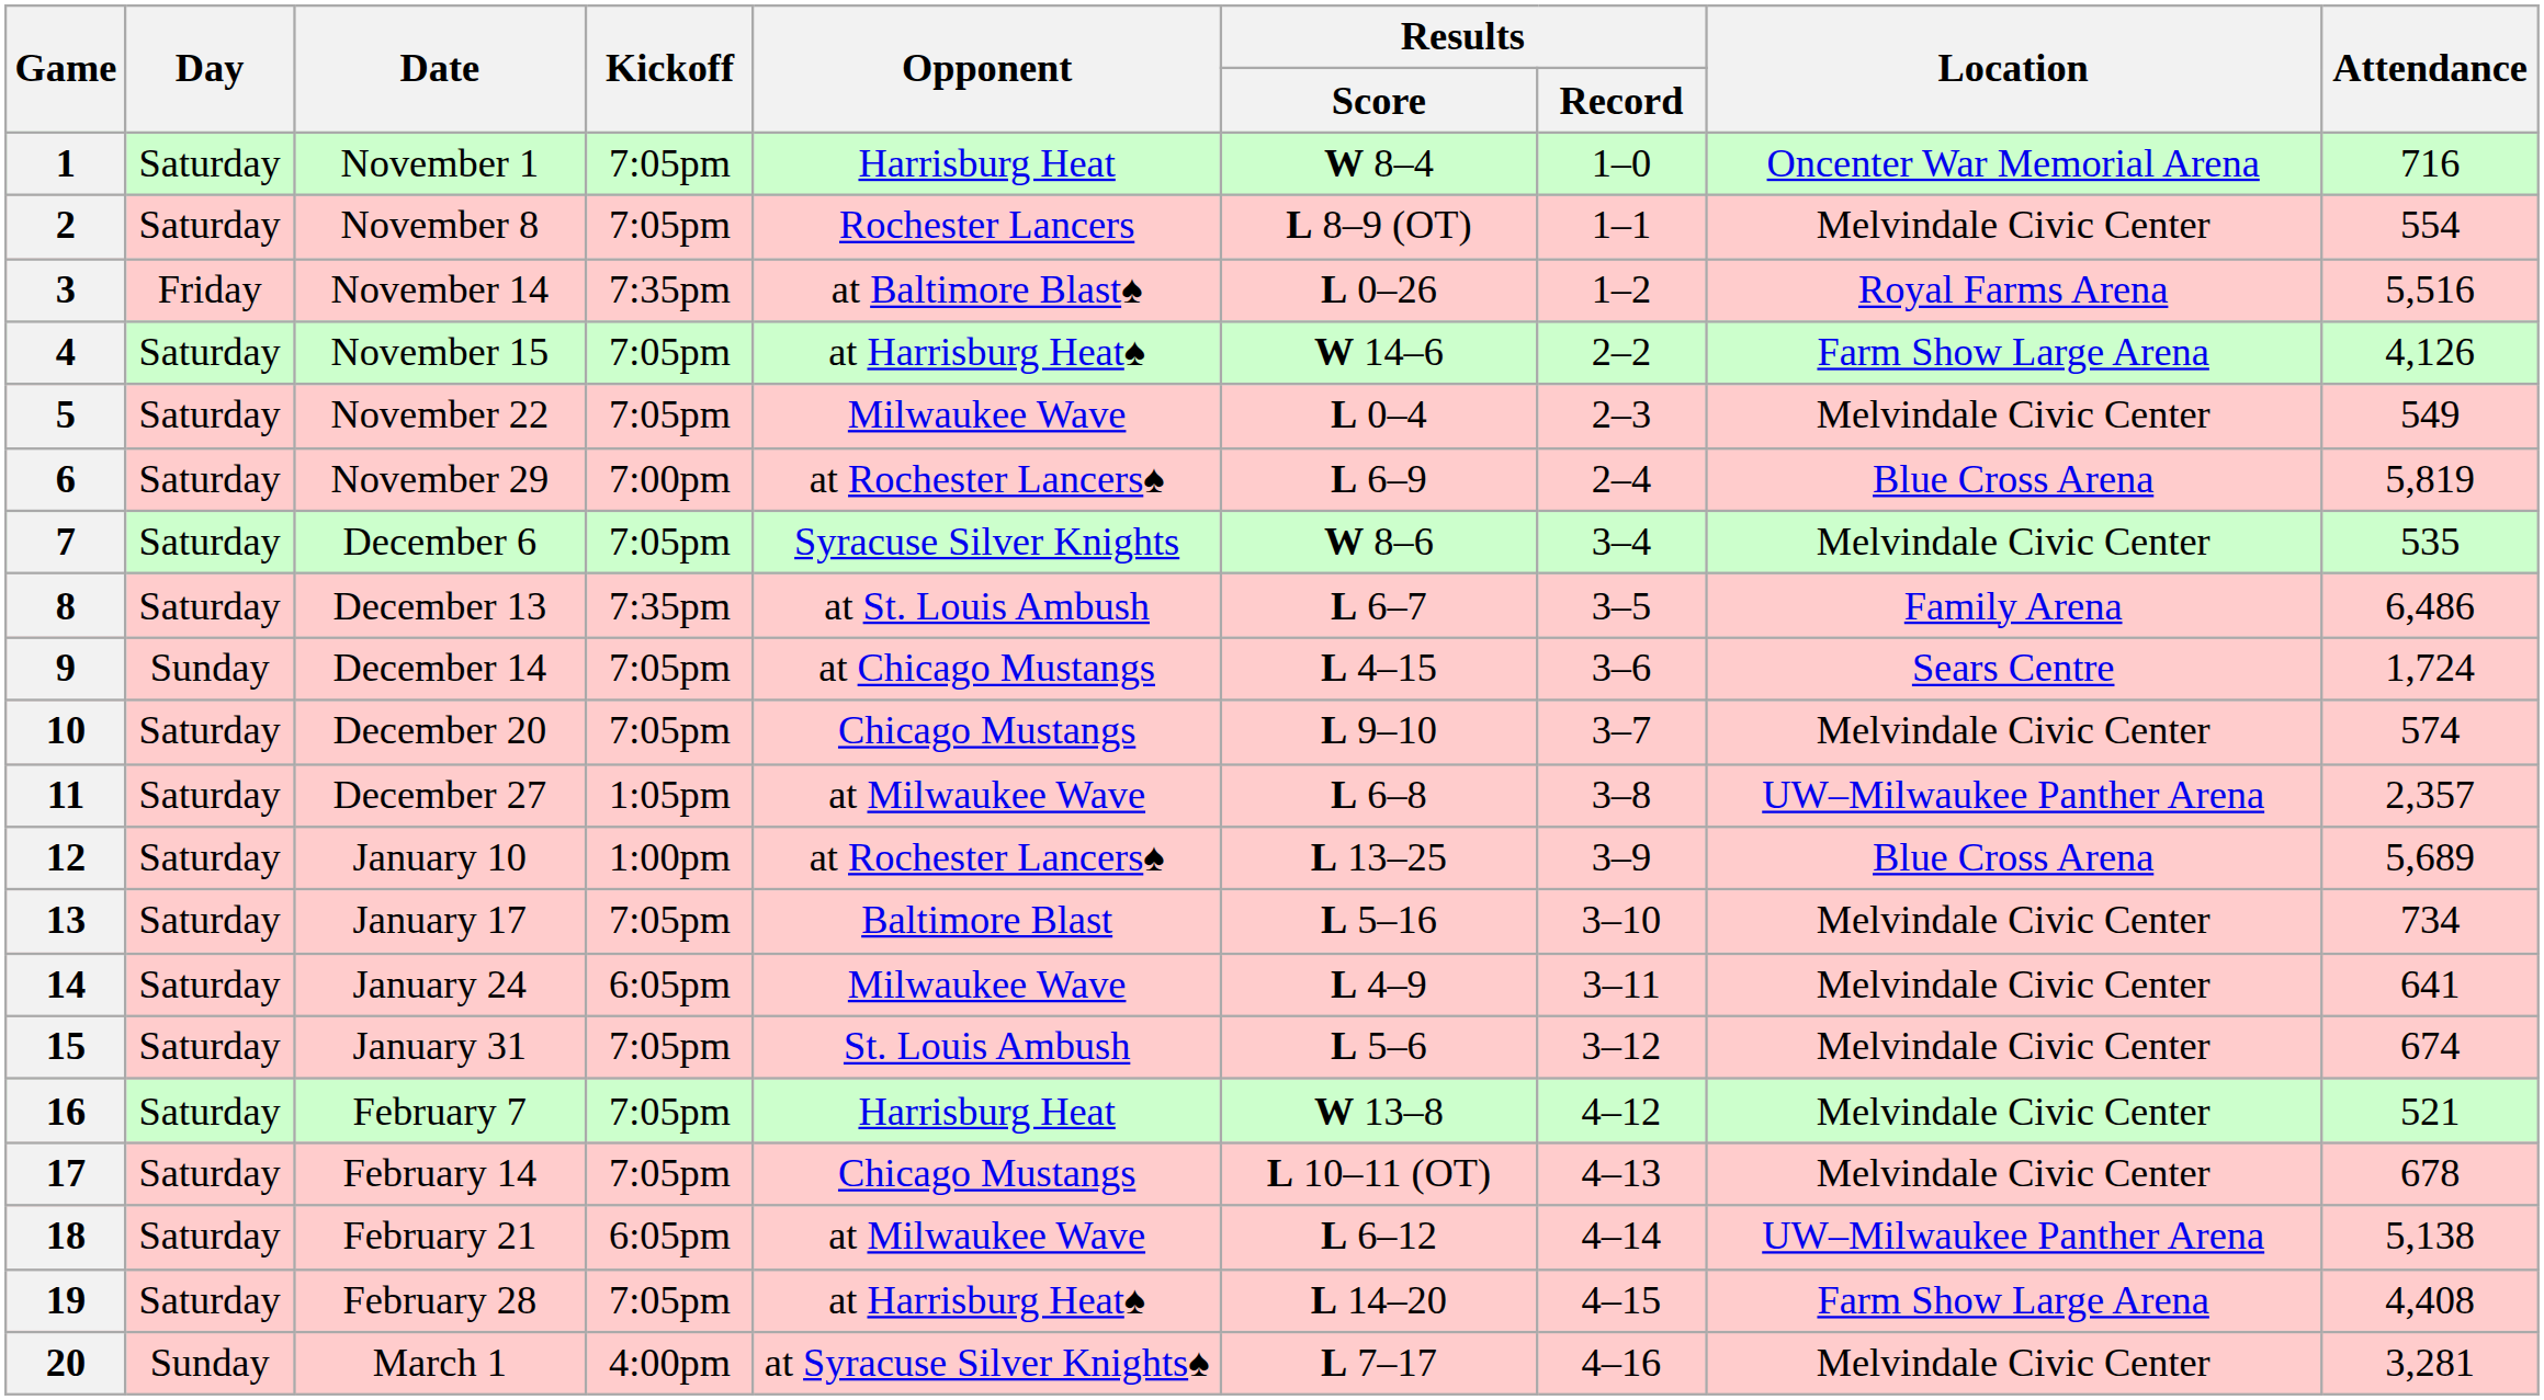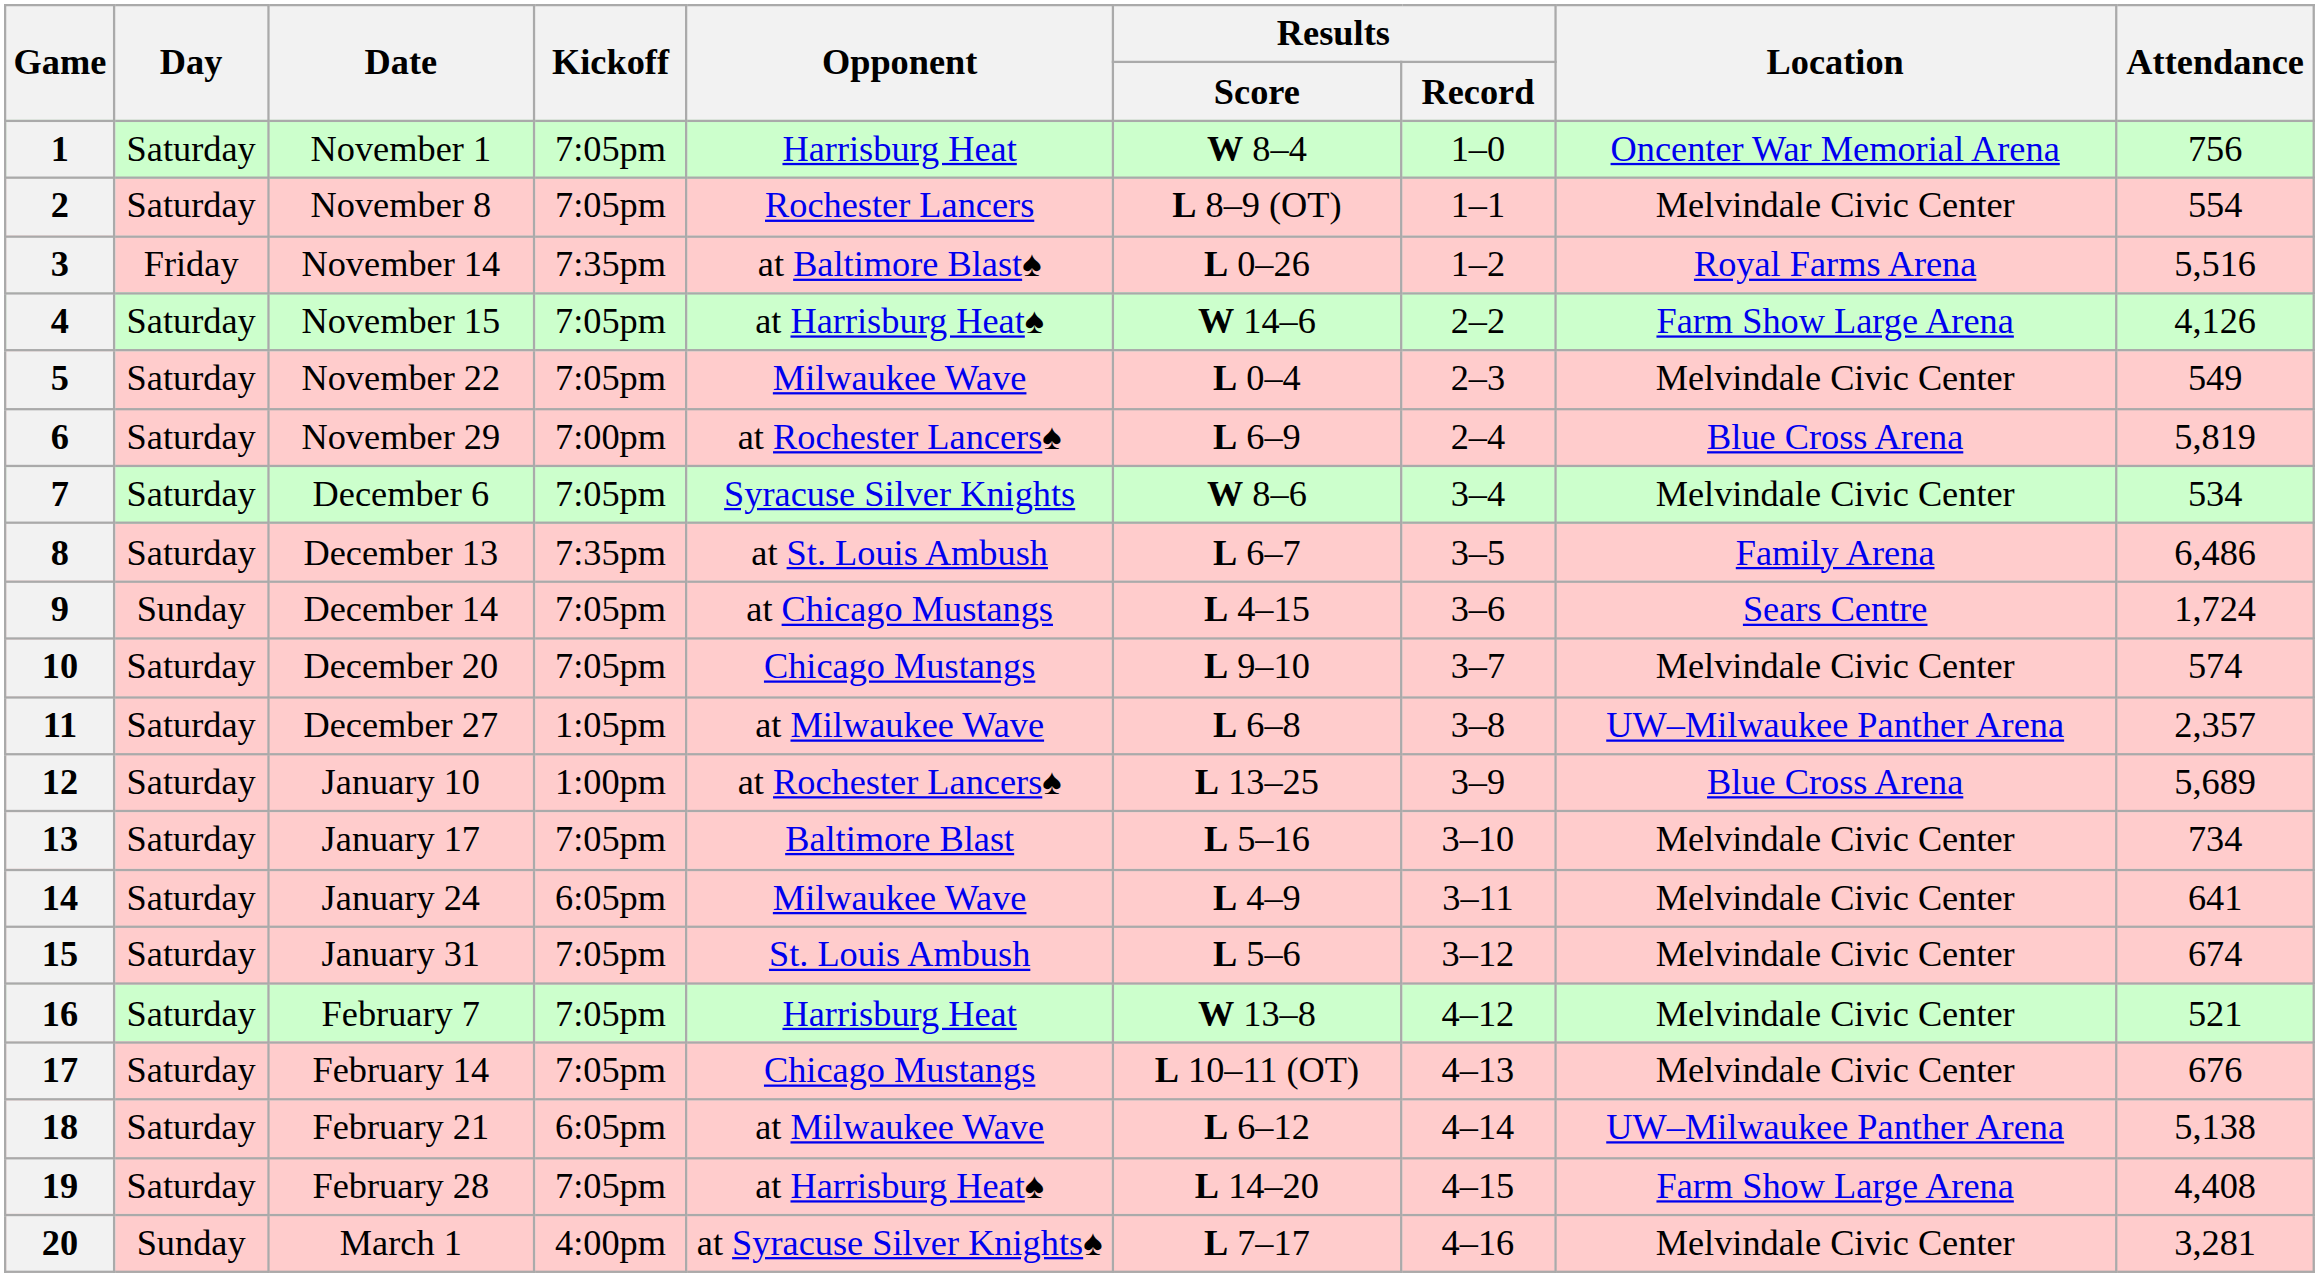 <table class="wikitable">
 <tr>
 <th rowspan="2" width="40">Game</th>
 <th rowspan="2" width="60">Day</th>
 <th rowspan="2" width="110">Date</th>
 <th rowspan="2" width="60">Kickoff</th>
 <th rowspan="2" width="180">Opponent</th>
 <th colspan="2" width="180">Results</th>
 <th rowspan="2" width="240">Location</th>
 <th rowspan="2" width="80">Attendance</th>
 </tr>
 <tr>
 <th width="120">Score</th>
 <th width="60">Record</th>
 </tr>
 <tr align="center" bgcolor="#CCFFCC">
 <th>1</th>
 <td>Saturday</td>
 <td>November 1</td>
 <td>7:05pm</td>
 <td><a href='#'>Harrisburg Heat</a></td>
 <td><strong>W</strong> 8–4</td>
 <td>1–0</td>
 <td><a href='#'>Oncenter War Memorial Arena</a></td>
-<td>716</td>
+<td>756</td>
 </tr>
 <tr align="center" bgcolor="#FFCCCC">
 <th>2</th>
 <td>Saturday</td>
 <td>November 8</td>
 <td>7:05pm</td>
 <td><a href='#'>Rochester Lancers</a></td>
 <td><strong>L</strong> 8–9 (OT)</td>
 <td>1–1</td>
 <td>Melvindale Civic Center</td>
 <td>554</td>
 </tr>
 <tr align="center" bgcolor="#FFCCCC">
 <th>3</th>
 <td>Friday</td>
 <td>November 14</td>
 <td>7:35pm</td>
 <td>at <a href='#'>Baltimore Blast</a>♠</td>
 <td><strong>L</strong> 0–26</td>
 <td>1–2</td>
 <td><a href='#'>Royal Farms Arena</a></td>
 <td>5,516</td>
 </tr>
 <tr align="center" bgcolor="#CCFFCC">
 <th>4</th>
 <td>Saturday</td>
 <td>November 15</td>
 <td>7:05pm</td>
 <td>at <a href='#'>Harrisburg Heat</a>♠</td>
 <td><strong>W</strong> 14–6</td>
 <td>2–2</td>
 <td><a href='#'>Farm Show Large Arena</a></td>
 <td>4,126</td>
 </tr>
 <tr align="center" bgcolor="#FFCCCC">
 <th>5</th>
 <td>Saturday</td>
 <td>November 22</td>
 <td>7:05pm</td>
 <td><a href='#'>Milwaukee Wave</a></td>
 <td><strong>L</strong> 0–4</td>
 <td>2–3</td>
 <td>Melvindale Civic Center</td>
 <td>549</td>
 </tr>
 <tr align="center" bgcolor="#FFCCCC">
 <th>6</th>
 <td>Saturday</td>
 <td>November 29</td>
 <td>7:00pm</td>
 <td>at <a href='#'>Rochester Lancers</a>♠</td>
 <td><strong>L</strong> 6–9</td>
 <td>2–4</td>
 <td><a href='#'>Blue Cross Arena</a></td>
 <td>5,819</td>
 </tr>
 <tr align="center" bgcolor="#CCFFCC">
 <th>7</th>
 <td>Saturday</td>
 <td>December 6</td>
 <td>7:05pm</td>
 <td><a href='#'>Syracuse Silver Knights</a></td>
 <td><strong>W</strong> 8–6</td>
 <td>3–4</td>
 <td>Melvindale Civic Center</td>
-<td>535</td>
+<td>534</td>
 </tr>
 <tr align="center" bgcolor="#FFCCCC">
 <th>8</th>
 <td>Saturday</td>
 <td>December 13</td>
 <td>7:35pm</td>
 <td>at <a href='#'>St. Louis Ambush</a></td>
 <td><strong>L</strong> 6–7</td>
 <td>3–5</td>
 <td><a href='#'>Family Arena</a></td>
 <td>6,486</td>
 </tr>
 <tr align="center" bgcolor="#FFCCCC">
 <th>9</th>
 <td>Sunday</td>
 <td>December 14</td>
 <td>7:05pm</td>
 <td>at <a href='#'>Chicago Mustangs</a></td>
 <td><strong>L</strong> 4–15</td>
 <td>3–6</td>
 <td><a href='#'>Sears Centre</a></td>
 <td>1,724</td>
 </tr>
 <tr align="center" bgcolor="#FFCCCC">
 <th>10</th>
 <td>Saturday</td>
 <td>December 20</td>
 <td>7:05pm</td>
 <td><a href='#'>Chicago Mustangs</a></td>
 <td><strong>L</strong> 9–10</td>
 <td>3–7</td>
 <td>Melvindale Civic Center</td>
 <td>574</td>
 </tr>
 <tr align="center" bgcolor="#FFCCCC">
 <th>11</th>
 <td>Saturday</td>
 <td>December 27</td>
 <td>1:05pm</td>
 <td>at <a href='#'>Milwaukee Wave</a></td>
 <td><strong>L</strong> 6–8</td>
 <td>3–8</td>
 <td><a href='#'>UW–Milwaukee Panther Arena</a></td>
 <td>2,357</td>
 </tr>
 <tr align="center" bgcolor="#FFCCCC">
 <th>12</th>
 <td>Saturday</td>
 <td>January 10</td>
 <td>1:00pm</td>
 <td>at <a href='#'>Rochester Lancers</a>♠</td>
 <td><strong>L</strong> 13–25</td>
 <td>3–9</td>
 <td><a href='#'>Blue Cross Arena</a></td>
 <td>5,689</td>
 </tr>
 <tr align="center" bgcolor="#FFCCCC">
 <th>13</th>
 <td>Saturday</td>
 <td>January 17</td>
 <td>7:05pm</td>
 <td><a href='#'>Baltimore Blast</a></td>
 <td><strong>L</strong> 5–16</td>
 <td>3–10</td>
 <td>Melvindale Civic Center</td>
 <td>734</td>
 </tr>
 <tr align="center" bgcolor="#FFCCCC">
 <th>14</th>
 <td>Saturday</td>
 <td>January 24</td>
 <td>6:05pm</td>
 <td><a href='#'>Milwaukee Wave</a></td>
 <td><strong>L</strong> 4–9</td>
 <td>3–11</td>
 <td>Melvindale Civic Center</td>
 <td>641</td>
 </tr>
 <tr align="center" bgcolor="#FFCCCC">
 <th>15</th>
 <td>Saturday</td>
 <td>January 31</td>
 <td>7:05pm</td>
 <td><a href='#'>St. Louis Ambush</a></td>
 <td><strong>L</strong> 5–6</td>
 <td>3–12</td>
 <td>Melvindale Civic Center</td>
 <td>674</td>
 </tr>
 <tr align="center" bgcolor="#CCFFCC">
 <th>16</th>
 <td>Saturday</td>
 <td>February 7</td>
 <td>7:05pm</td>
 <td><a href='#'>Harrisburg Heat</a></td>
 <td><strong>W</strong> 13–8</td>
 <td>4–12</td>
 <td>Melvindale Civic Center</td>
 <td>521</td>
 </tr>
 <tr align="center" bgcolor="#FFCCCC">
 <th>17</th>
 <td>Saturday</td>
 <td>February 14</td>
 <td>7:05pm</td>
 <td><a href='#'>Chicago Mustangs</a></td>
 <td><strong>L</strong> 10–11 (OT)</td>
 <td>4–13</td>
 <td>Melvindale Civic Center</td>
-<td>678</td>
+<td>676</td>
 </tr>
 <tr align="center" bgcolor="#FFCCCC">
 <th>18</th>
 <td>Saturday</td>
 <td>February 21</td>
 <td>6:05pm</td>
 <td>at <a href='#'>Milwaukee Wave</a></td>
 <td><strong>L</strong> 6–12</td>
 <td>4–14</td>
 <td><a href='#'>UW–Milwaukee Panther Arena</a></td>
 <td>5,138</td>
 </tr>
 <tr align="center" bgcolor="#FFCCCC">
 <th>19</th>
 <td>Saturday</td>
 <td>February 28</td>
 <td>7:05pm</td>
 <td>at <a href='#'>Harrisburg Heat</a>♠</td>
 <td><strong>L</strong> 14–20</td>
 <td>4–15</td>
 <td><a href='#'>Farm Show Large Arena</a></td>
 <td>4,408</td>
 </tr>
 <tr align="center" bgcolor="#FFCCCC">
 <th>20</th>
 <td>Sunday</td>
 <td>March 1</td>
 <td>4:00pm</td>
 <td>at <a href='#'>Syracuse Silver Knights</a>♠</td>
 <td><strong>L</strong> 7–17</td>
 <td>4–16</td>
 <td>Melvindale Civic Center</td>
 <td>3,281</td>
 </tr>
 </table>
